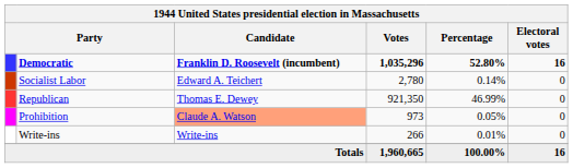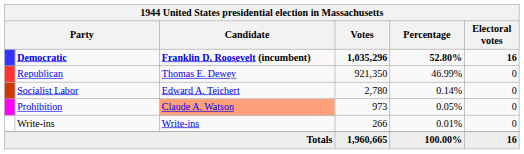 <table class="wikitable" style="font-size: 95%;">
 <tr>
 <th colspan="6">1944 United States presidential election in Massachusetts</th>
 </tr>
 <tr>
 <th colspan="2" style="width: 15em">Party</th>
 <th style="width: 17em">Candidate</th>
 <th style="width: 5em">Votes</th>
 <th style="width: 7em">Percentage</th>
 <th style="width: 5em">Electoral votes</th>
 </tr>
 <tr>
 <th style="background-color:#3333FF; width: 3px"></th>
 <td style="width: 130px"><strong><a href='#'>Democratic</a></strong></td>
 <td><strong><a href='#'>Franklin D. Roosevelt</a> (incumbent)</strong></td>
 <td align="right"><strong>1,035,296</strong></td>
 <td align="right"><strong>52.80%</strong></td>
 <td align="right"><strong>16</strong></td>
 </tr>
 <tr>
+<th style="background-color:#FF3333; width: 3px"></th>
+<td style="width: 130px"><a href='#'>Republican</a></td>
+<td><a href='#'>Thomas E. Dewey</a></td>
+<td align="right">921,350</td>
+<td align="right">46.99%</td>
+<td align="right">0</td>
+</tr>
+<tr>
 <th style="background-color:#CD3700; width: 3px"></th>
 <td style="width: 130px"><a href='#'>Socialist Labor</a></td>
 <td><a href='#'>Edward A. Teichert</a></td>
 <td align="right">2,780</td>
 <td align="right">0.14%</td>
-<td align="right">0</td>
-</tr>
-<tr>
-<th style="background-color:#FF3333; width: 3px"></th>
-<td style="width: 130px"><a href='#'>Republican</a></td>
-<td><a href='#'>Thomas E. Dewey</a></td>
-<td align="right">921,350</td>
-<td align="right">46.99%</td>
 <td align="right">0</td>
 </tr>
 <tr>
 <th style="background-color:#FF00FF; width: 3px"></th>
 <td style="width: 130px"><a href='#'>Prohibition</a></td>
 <td style="background: lightsalmon;"><a href='#'>Claude A. Watson</a></td>
 <td align="right">973</td>
 <td align="right">0.05%</td>
 <td align="right">0</td>
 </tr>
 <tr>
 <th style="background-color:#FFFFFF; width: 3px"></th>
 <td style="width: 130px">Write-ins</td>
 <td><a href='#'>Write-ins</a></td>
 <td align="right">266</td>
 <td align="right">0.01%</td>
 <td align="right">0</td>
 </tr>
 <tr>
 </tr>
 <tr bgcolor="#EEEEEE">
 <td colspan="3" align="right"><strong>Totals</strong></td>
 <td align="right"><strong>1,960,665</strong></td>
 <td align="right"><strong>100.00%</strong></td>
 <td align="right"><strong>16</strong></td>
 </tr>
 </table>
